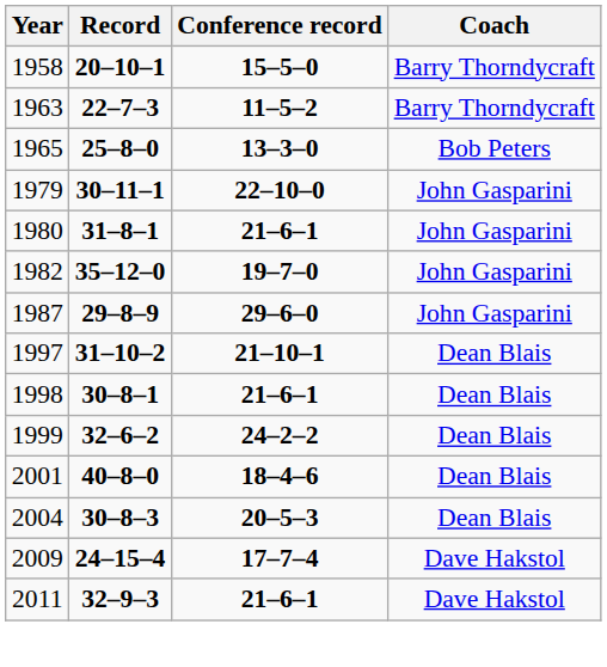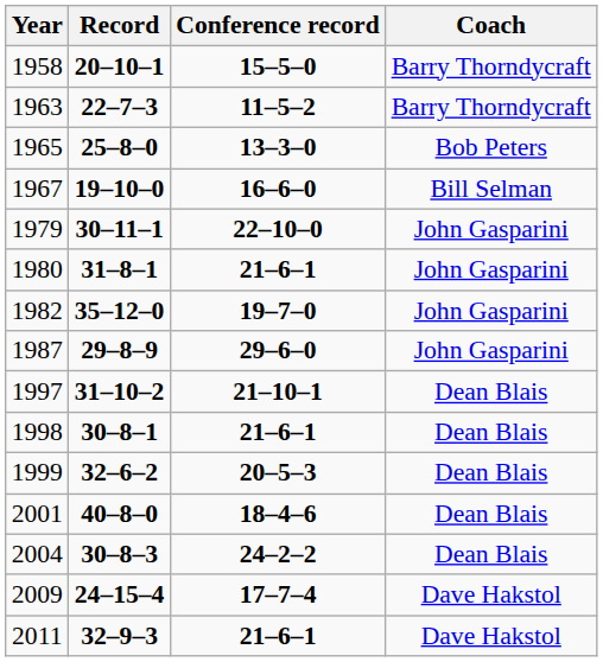 <table class="wikitable sortable" style="text-align: center;">
 <tr>
 <th>Year</th>
 <th>Record</th>
 <th>Conference record</th>
 <th>Coach</th>
 </tr>
 <tr>
 <td>1958</td>
 <td><strong>20–10–1</strong></td>
 <td><strong>15–5–0</strong></td>
 <td><a href='#'>Barry Thorndycraft</a></td>
 </tr>
 <tr>
 <td>1963</td>
 <td><strong>22–7–3</strong></td>
 <td><strong>11–5–2</strong></td>
 <td><a href='#'>Barry Thorndycraft</a></td>
 </tr>
 <tr>
 <td>1965</td>
 <td><strong>25–8–0</strong></td>
 <td><strong>13–3–0</strong></td>
 <td><a href='#'>Bob Peters</a></td>
+</tr>
+<tr>
+<td>1967</td>
+<td><strong>19–10–0</strong></td>
+<td><strong>16–6–0</strong></td>
+<td><a href='#'>Bill Selman</a></td>
 </tr>
 <tr>
 <td>1979</td>
 <td><strong>30–11–1</strong></td>
 <td><strong>22–10–0</strong></td>
 <td><a href='#'>John Gasparini</a></td>
 </tr>
 <tr>
 <td>1980</td>
 <td><strong>31–8–1</strong></td>
 <td><strong>21–6–1</strong></td>
 <td><a href='#'>John Gasparini</a></td>
 </tr>
 <tr>
 <td>1982</td>
 <td><strong>35–12–0</strong></td>
 <td><strong>19–7–0</strong></td>
 <td><a href='#'>John Gasparini</a></td>
 </tr>
 <tr>
 <td>1987</td>
 <td><strong>29–8–9</strong></td>
 <td><strong>29–6–0</strong></td>
 <td><a href='#'>John Gasparini</a></td>
 </tr>
 <tr>
 <td>1997</td>
 <td><strong>31–10–2</strong></td>
 <td><strong>21–10–1</strong></td>
 <td><a href='#'>Dean Blais</a></td>
 </tr>
 <tr>
 <td>1998</td>
 <td><strong>30–8–1</strong></td>
 <td><strong>21–6–1</strong></td>
 <td><a href='#'>Dean Blais</a></td>
 </tr>
 <tr>
 <td>1999</td>
 <td><strong>32–6–2</strong></td>
-<td><strong>24–2–2</strong></td>
+<td><strong>20–5–3</strong></td>
 <td><a href='#'>Dean Blais</a></td>
 </tr>
 <tr>
 <td>2001</td>
 <td><strong>40–8–0</strong></td>
 <td><strong>18–4–6</strong></td>
 <td><a href='#'>Dean Blais</a></td>
 </tr>
 <tr>
 <td>2004</td>
 <td><strong>30–8–3</strong></td>
-<td><strong>20–5–3</strong></td>
+<td><strong>24–2–2</strong></td>
 <td><a href='#'>Dean Blais</a></td>
 </tr>
 <tr>
 <td>2009</td>
 <td><strong>24–15–4</strong></td>
 <td><strong>17–7–4</strong></td>
 <td><a href='#'>Dave Hakstol</a></td>
 </tr>
 <tr>
 <td>2011</td>
 <td><strong>32–9–3</strong></td>
 <td><strong>21–6–1</strong></td>
 <td><a href='#'>Dave Hakstol</a></td>
 </tr>
 </table>
